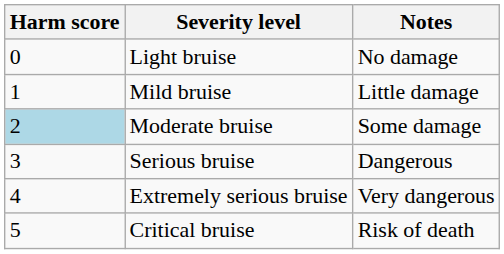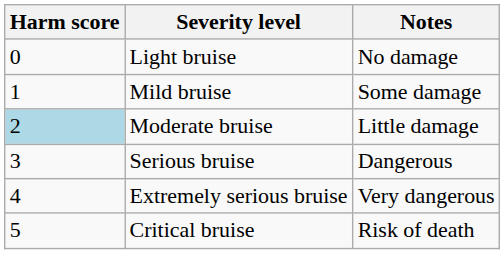 <table class="wikitable">
 <tr>
 <th>Harm score</th>
 <th>Severity level</th>
 <th>Notes</th>
 </tr>
 <tr>
 <td>0</td>
 <td>Light bruise</td>
 <td>No damage</td>
 </tr>
 <tr>
 <td>1</td>
 <td>Mild bruise</td>
-<td>Little damage</td>
+<td>Some damage</td>
 </tr>
 <tr>
 <td style="background: lightblue;">2</td>
 <td>Moderate bruise</td>
-<td>Some damage</td>
+<td>Little damage</td>
 </tr>
 <tr>
 <td>3</td>
 <td>Serious bruise</td>
 <td>Dangerous</td>
 </tr>
 <tr>
 <td>4</td>
 <td>Extremely serious bruise</td>
 <td>Very dangerous</td>
 </tr>
 <tr>
 <td>5</td>
 <td>Critical bruise</td>
 <td>Risk of death</td>
 </tr>
 </table>
